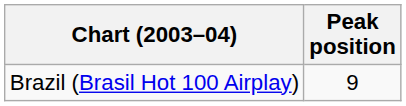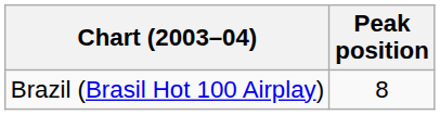 <table class="wikitable sortable">
 <tr>
 <th style="text-align:center;">Chart (2003–04)</th>
 <th style="text-align:center;">Peak<br>position</th>
 </tr>
 <tr>
 <td align="left">Brazil (<a href='#'>Brasil Hot 100 Airplay</a>)</td>
-<td align="center">9</td>
+<td align="center">8</td>
 </tr>
 </table>
